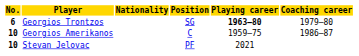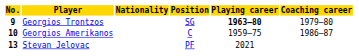 <table style="text-align: center;  background:white; color:black">
 <tr style="color:black;">
 <th style="background:#FFD700;">No.</th>
 <th style="background:#FFD700;">Player</th>
 <th style="background:#FFD700;">Nationality</th>
 <th style="background:#FFD700;">Position</th>
 <th style="background:#FFD700;">Playing career</th>
 <th style="background:#FFD700;">Coaching career</th>
 </tr>
 <tr>
-<td><strong>6</strong></td>
+<td><strong>9</strong></td>
 <td align="left"><a href='#'>Georgios Trontzos</a></td>
 <td></td>
 <td><a href='#'>SG</a></td>
 <td><strong>1963–80</strong></td>
 <td>1979–80</td>
 </tr>
 <tr>
 <td><strong>10</strong></td>
 <td align="left"><a href='#'>Georgios Amerikanos</a></td>
 <td></td>
 <td><a href='#'>C</a></td>
 <td>1959–75</td>
 <td>1986–87</td>
 </tr>
 <tr>
-<td><strong>10</strong></td>
+<td><strong>13</strong></td>
 <td align="left"><a href='#'>Stevan Jelovac</a></td>
 <td></td>
 <td><a href='#'>PF</a></td>
 <td>2021</td>
 <td></td>
 </tr>
 </table>
